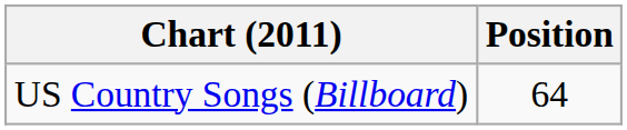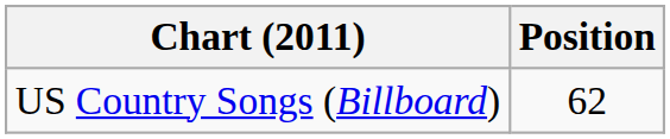 <table class="wikitable sortable">
 <tr>
 <th scope="col">Chart (2011)</th>
 <th scope="col">Position</th>
 </tr>
 <tr>
 <td>US <a href='#'>Country Songs</a> (<em><a href='#'>Billboard</a></em>)</td>
-<td align="center">64</td>
+<td align="center">62</td>
 </tr>
 </table>
